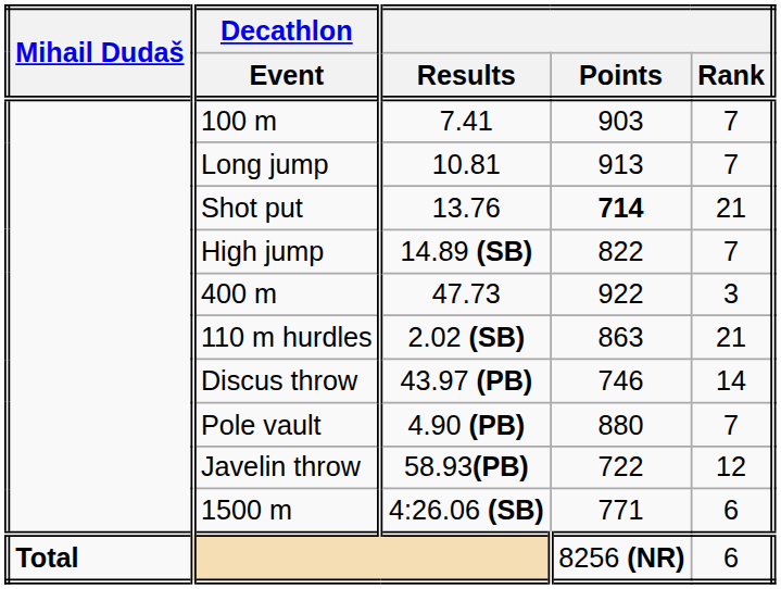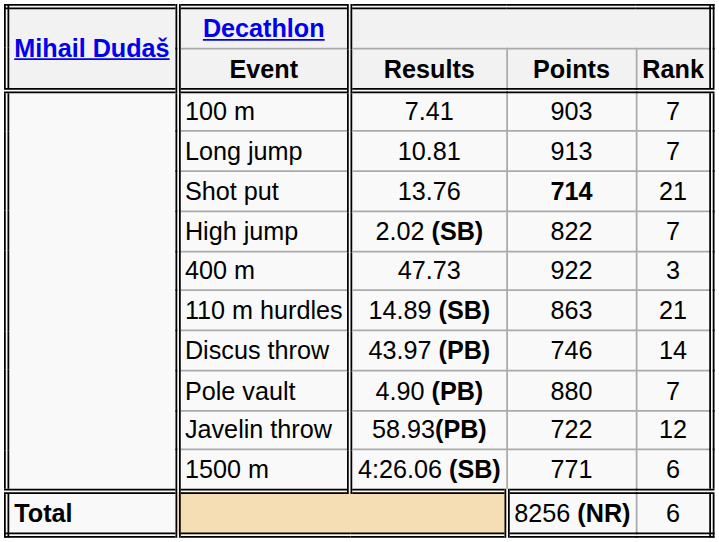 <table class=wikitable style="font-size:90%; border: double;">
 <tr>
 <th style="border-right:double" rowspan="2"><a href='#'>Mihail Dudaš</a></th>
 <th style="border-right:double"><a href='#'>Decathlon</a></th>
 <th colspan="3"></th>
 </tr>
 <tr>
 <th style="border-right:double">Event</th>
 <th>Results</th>
 <th>Points</th>
 <th>Rank</th>
 </tr>
 <tr style="border-top: double;">
 <td style="border-right:double" rowspan="10"></td>
 <td style="border-right:double">100 m</td>
 <td align=center>7.41</td>
 <td align=center>903</td>
 <td align=center>7</td>
 </tr>
 <tr>
 <td style="border-right:double">Long jump</td>
 <td align=center>10.81</td>
 <td align=center>913</td>
 <td align=center>7</td>
 </tr>
 <tr>
 <td style="border-right:double">Shot put</td>
 <td align=center>13.76</td>
 <td align=center><strong>714</strong></td>
 <td align=center>21</td>
 </tr>
 <tr>
 <td style="border-right:double">High jump</td>
-<td align=center>14.89 <strong>(SB)</strong></td>
+<td align=center>2.02 <strong>(SB)</strong></td>
 <td align=center>822</td>
 <td align=center>7</td>
 </tr>
 <tr>
 <td style="border-right:double">400 m</td>
 <td align=center>47.73</td>
 <td align=center>922</td>
 <td align=center>3</td>
 </tr>
 <tr>
 <td style="border-right:double">110 m hurdles</td>
-<td align=center>2.02 <strong>(SB)</strong></td>
+<td align=center>14.89 <strong>(SB)</strong></td>
 <td align=center>863</td>
 <td align=center>21</td>
 </tr>
 <tr>
 <td style="border-right:double">Discus throw</td>
 <td align=center>43.97 <strong>(PB)</strong></td>
 <td align=center>746</td>
 <td align=center>14</td>
 </tr>
 <tr>
 <td style="border-right:double">Pole vault</td>
 <td align=center>4.90 <strong>(PB)</strong></td>
 <td align=center>880</td>
 <td align=center>7</td>
 </tr>
 <tr>
 <td style="border-right:double">Javelin throw</td>
 <td align=center>58.93<strong>(PB)</strong></td>
 <td align=center>722</td>
 <td align=center>12</td>
 </tr>
 <tr>
 <td style="border-right:double">1500 m</td>
 <td align=center>4:26.06 <strong>(SB)</strong></td>
 <td align=center>771</td>
 <td align=center>6</td>
 </tr>
 <tr style="border-top: double;">
 <td style="border-right:double"><strong>Total</strong></td>
 <td colspan="2" style="background:wheat; border-right:double;"></td>
 <td align=center>8256  <strong>(NR)</strong></td>
 <td align=center>6</td>
 </tr>
 </table>
